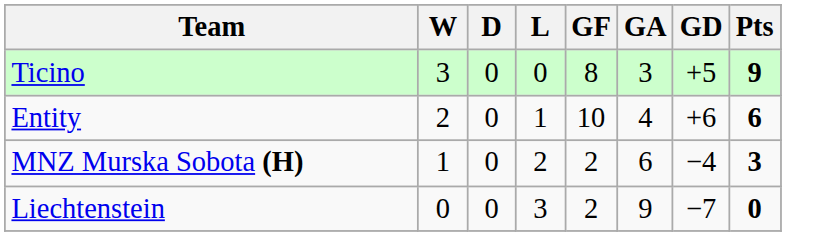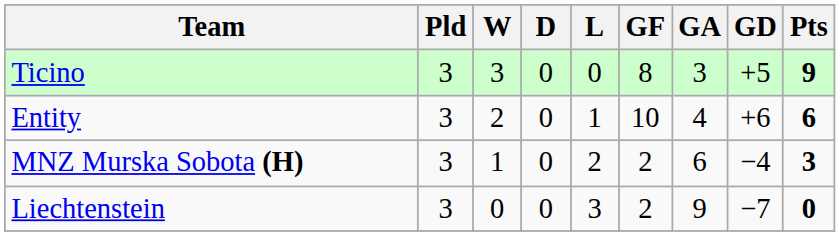 <table class="wikitable" style="text-align:center;">
 <tr>
 <th width=225>Team</th>
+<th width=20 abbr="Played">Pld</th>
 <th width=20 abbr="Won">W</th>
 <th width=20 abbr="Drawn">D</th>
 <th width=20 abbr="Lost">L</th>
 <th width=20 abbr="Goals for">GF</th>
 <th width=20 abbr="Goals against">GA</th>
 <th width=20 abbr="Goal difference">GD</th>
 <th width=20 abbr="Points">Pts</th>
 </tr>
 <tr bgcolor=#ccffcc>
 <td align=left> <a href='#'>Ticino</a></td>
 <td>3</td>
+<td>3</td>
 <td>0</td>
 <td>0</td>
 <td>8</td>
 <td>3</td>
 <td>+5</td>
 <td><strong>9</strong></td>
 </tr>
 <tr>
 <td align=left> <a href='#'>Entity</a></td>
+<td>3</td>
 <td>2</td>
 <td>0</td>
 <td>1</td>
 <td>10</td>
 <td>4</td>
 <td>+6</td>
 <td><strong>6</strong></td>
 </tr>
 <tr>
 <td align=left> <a href='#'>MNZ Murska Sobota</a> <strong>(H)</strong></td>
+<td>3</td>
 <td>1</td>
 <td>0</td>
 <td>2</td>
 <td>2</td>
 <td>6</td>
 <td>−4</td>
 <td><strong>3</strong></td>
 </tr>
 <tr>
 <td align=left> <a href='#'>Liechtenstein</a></td>
+<td>3</td>
 <td>0</td>
 <td>0</td>
 <td>3</td>
 <td>2</td>
 <td>9</td>
 <td>−7</td>
 <td><strong>0</strong></td>
 </tr>
 </table>
